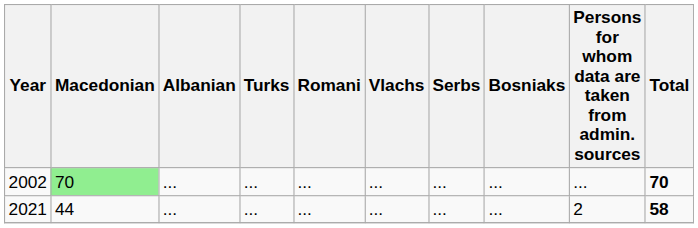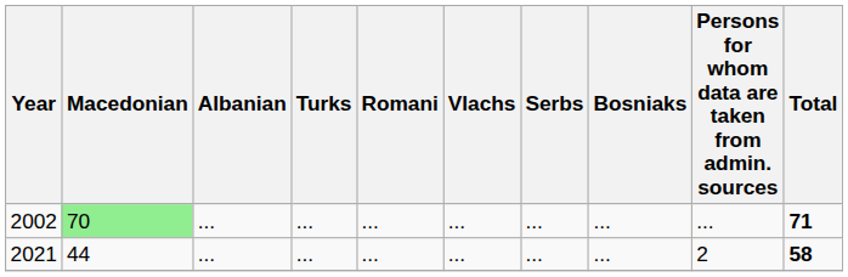 <table class="wikitable">
 <tr>
 <th>Year</th>
 <th>Macedonian</th>
 <th>Albanian</th>
 <th>Turks</th>
 <th>Romani</th>
 <th>Vlachs</th>
 <th>Serbs</th>
 <th>Bosniaks</th>
 <th><abbr>Persons for whom data are taken from admin. sources</abbr></th>
 <th>Total</th>
 </tr>
 <tr>
 <td>2002</td>
 <td style="background: lightgreen;">70</td>
 <td>...</td>
 <td>...</td>
 <td>...</td>
 <td>...</td>
 <td>...</td>
 <td>...</td>
 <td>...</td>
-<td><strong>70</strong></td>
+<td><strong>71</strong></td>
 </tr>
 <tr>
 <td>2021</td>
 <td>44</td>
 <td>...</td>
 <td>...</td>
 <td>...</td>
 <td>...</td>
 <td>...</td>
 <td>...</td>
 <td>2</td>
 <td><strong>58</strong></td>
 </tr>
 <tr>
 </tr>
 </table>
